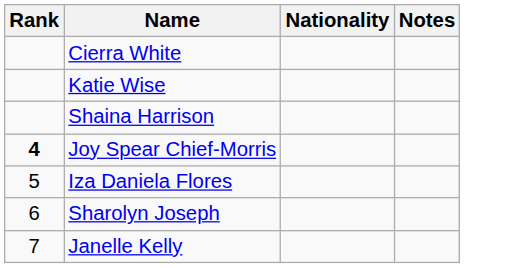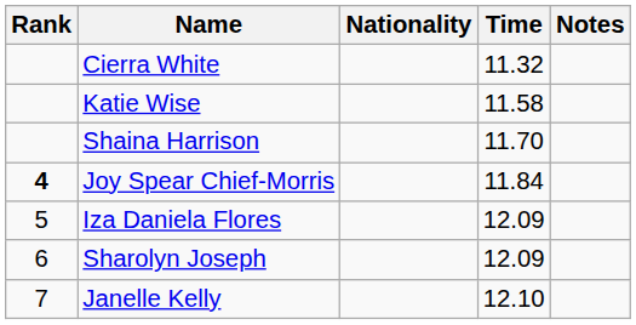 <table class="wikitable sortable" style="text-align:center">
 <tr>
 <th>Rank</th>
 <th>Name</th>
 <th>Nationality</th>
+<th>Time</th>
 <th>Notes</th>
 </tr>
 <tr>
 <td></td>
 <td align=left><a href='#'>Cierra White</a></td>
 <td align=left></td>
+<td>11.32</td>
 <td></td>
 </tr>
 <tr>
 <td></td>
 <td align=left><a href='#'>Katie Wise</a></td>
 <td align=left></td>
+<td>11.58</td>
 <td></td>
 </tr>
 <tr>
 <td></td>
 <td align=left><a href='#'>Shaina Harrison</a></td>
 <td align=left></td>
+<td>11.70</td>
 <td></td>
 </tr>
 <tr>
 <td><strong>4</strong></td>
 <td align=left><a href='#'>Joy Spear Chief-Morris</a></td>
 <td align=left></td>
+<td>11.84</td>
 <td></td>
 </tr>
 <tr>
 <td>5</td>
 <td align=left><a href='#'>Iza Daniela Flores</a></td>
 <td align=left></td>
+<td>12.09</td>
 <td></td>
 </tr>
 <tr>
 <td>6</td>
 <td align=left><a href='#'>Sharolyn Joseph</a></td>
 <td align=left></td>
+<td>12.09</td>
 <td></td>
 </tr>
 <tr>
 <td>7</td>
 <td align=left><a href='#'>Janelle Kelly</a></td>
 <td align=left></td>
+<td>12.10</td>
 <td></td>
 </tr>
 </table>
